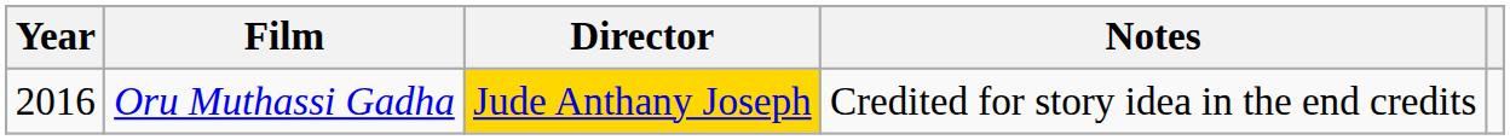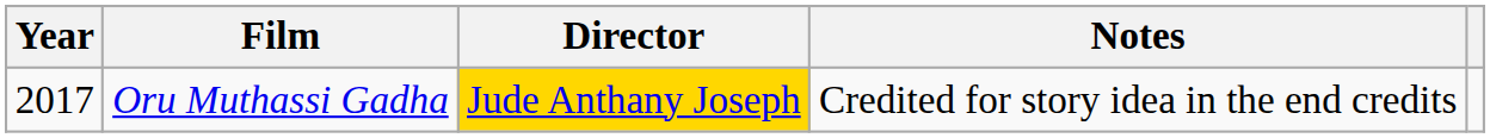 <table class="wikitable">
 <tr>
 <th scope="col">Year</th>
 <th scope="col">Film</th>
 <th scope="col">Director</th>
 <th scope="col" class="unsortable">Notes</th>
 <th scope="col" class="unsortable"></th>
 </tr>
 <tr>
-<td>2016</td>
+<td>2017</td>
 <td><em><a href='#'>Oru Muthassi Gadha</a></em></td>
 <td style="background: gold;"><a href='#'>Jude Anthany Joseph</a></td>
 <td>Credited for story idea in the end credits</td>
 <td></td>
 </tr>
 </table>
